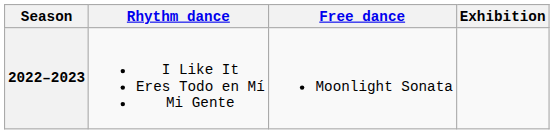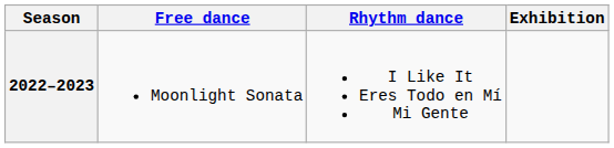 <table class=wikitable style=text-align:center>
 <tr>
 <th>Season</th>
+<th><a href='#'>Free dance</a></th>
 <th><a href='#'>Rhythm dance</a></th>
-<th><a href='#'>Free dance</a></th>
 <th>Exhibition</th>
 </tr>
 <tr>
 <th>2022–2023 <br></th>
+<td><br><ul><li>Moonlight Sonata <br> </li></ul></td>
 <td><br><ul><li>I Like It </li><li>Eres Todo en Mí </li><li>Mi Gente </li></ul></td>
-<td><br><ul><li>Moonlight Sonata <br> </li></ul></td>
 <td></td>
 </tr>
 </table>
